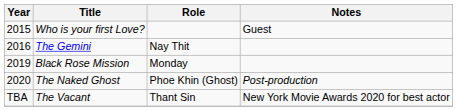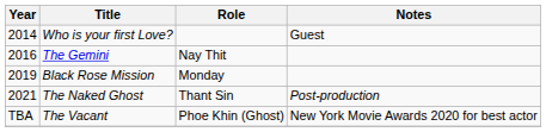 <table class="wikitable sortable">
 <tr>
 <th>Year</th>
 <th>Title</th>
 <th>Role</th>
 <th>Notes</th>
 </tr>
 <tr>
-<td>2015</td>
+<td>2014</td>
 <td><em>Who is your first Love?</em></td>
 <td></td>
 <td>Guest</td>
 </tr>
 <tr>
 <td>2016</td>
 <td><em><a href='#'>The Gemini</a></em></td>
 <td>Nay Thit</td>
 <td></td>
 </tr>
 <tr>
 <td>2019</td>
 <td><em>Black Rose Mission</em></td>
 <td>Monday</td>
 <td></td>
 </tr>
 <tr>
-<td>2020</td>
+<td>2021</td>
 <td><em>The Naked Ghost</em></td>
-<td>Phoe Khin (Ghost)</td>
+<td>Thant Sin</td>
 <td><em>Post-production</em></td>
 </tr>
 <tr>
 <td>TBA</td>
 <td><em>The Vacant</em></td>
-<td>Thant Sin</td>
+<td>Phoe Khin (Ghost)</td>
 <td>New York Movie Awards 2020 for best actor</td>
 </tr>
 <tr>
 </tr>
 </table>
